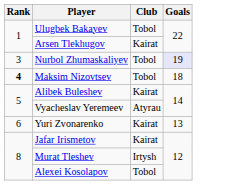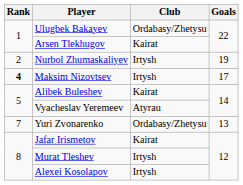 <table class="wikitable" style="text-align:center;">
 <tr>
 <th>Rank</th>
 <th>Player</th>
 <th>Club</th>
 <th>Goals</th>
 </tr>
 <tr>
 <td rowspan="2">1</td>
 <td align="left"> <a href='#'>Ulugbek Bakayev</a></td>
-<td align="left">Tobol</td>
+<td align="left">Ordabasy/Zhetysu</td>
 <td rowspan="2">22</td>
 </tr>
 <tr>
 <td align="left"> <a href='#'>Arsen Tlekhugov</a></td>
 <td align="left">Kairat</td>
 </tr>
 <tr>
-<td rowspan="1">3</td>
+<td rowspan="1">2</td>
 <td align="left"> <a href='#'>Nurbol Zhumaskaliyev</a></td>
-<td align="left">Tobol</td>
-<td rowspan="1" style="background: lavender;">19</td>
+<td align="left">Irtysh</td>
+<td rowspan="1">19</td>
 </tr>
 <tr>
 <td rowspan="1"><strong>4</strong></td>
 <td align="left"> <a href='#'>Maksim Nizovtsev</a></td>
-<td align="left">Tobol</td>
-<td rowspan="1">18</td>
+<td align="left">Irtysh</td>
+<td rowspan="1">17</td>
 </tr>
 <tr>
 <td rowspan="2">5</td>
 <td align="left"> <a href='#'>Alibek Buleshev</a></td>
 <td align="left">Kairat</td>
 <td rowspan="2">14</td>
 </tr>
 <tr>
 <td align="left"> Vyacheslav Yeremeev</td>
 <td align="left">Atyrau</td>
 </tr>
 <tr>
-<td rowspan="1">6</td>
+<td rowspan="1">7</td>
 <td align="left"> Yuri Zvonarenko</td>
-<td align="left">Kairat</td>
+<td align="left">Ordabasy/Zhetysu</td>
 <td rowspan="1">13</td>
 </tr>
 <tr>
 <td rowspan="3">8</td>
 <td align="left"> <a href='#'>Jafar Irismetov</a></td>
 <td align="left">Kairat</td>
 <td rowspan="3">12</td>
 </tr>
 <tr>
 <td align="left"> <a href='#'>Murat Tleshev</a></td>
 <td align="left">Irtysh</td>
 </tr>
 <tr>
 <td align="left"> <a href='#'>Alexei Kosolapov</a></td>
-<td align="left">Tobol</td>
+<td align="left">Irtysh</td>
 </tr>
 </table>
